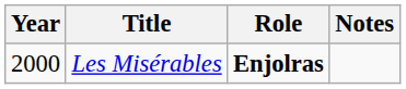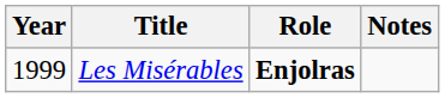 <table class="wikitable sortable">
 <tr>
 <th>Year</th>
 <th>Title</th>
 <th>Role</th>
 <th class="unsortable">Notes</th>
 </tr>
 <tr>
-<td>2000</td>
+<td>1999</td>
 <td><em><a href='#'>Les Misérables</a></em></td>
 <td><strong>Enjolras</strong></td>
 <td></td>
 </tr>
 </table>
